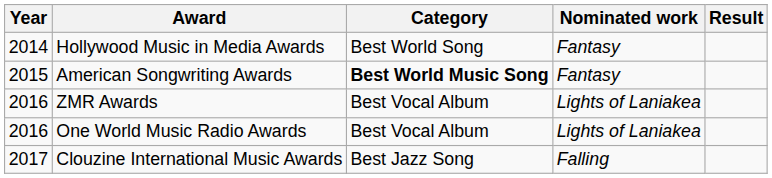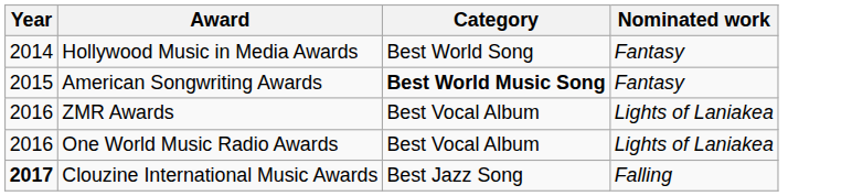 <table class="wikitable sortable">
 <tr>
 <th>Year</th>
 <th>Award</th>
 <th>Category</th>
 <th>Nominated work</th>
-<th>Result</th>
 </tr>
 <tr>
 <td>2014</td>
 <td>Hollywood Music in Media Awards</td>
 <td>Best World Song</td>
 <td><em>Fantasy</em></td>
-<td></td>
 </tr>
 <tr>
 <td>2015</td>
 <td>American Songwriting Awards</td>
 <td American Songwriting Award for Best World Music Song><strong>Best World Music Song</strong></td>
 <td><em>Fantasy</em></td>
-<td></td>
 </tr>
 <tr>
 <td>2016</td>
 <td>ZMR Awards</td>
 <td Zone Music Reporter Award for Best Vocal Album>Best Vocal Album</td>
 <td><em>Lights of Laniakea</em></td>
-<td></td>
 </tr>
 <tr>
 <td>2016</td>
 <td>One World Music Radio Awards</td>
 <td One World Music Radio Award for Best Vocal Album>Best Vocal Album</td>
 <td><em>Lights of Laniakea</em></td>
-<td></td>
 </tr>
 <tr>
-<td>2017</td>
+<td><strong>2017</strong></td>
 <td>Clouzine International Music Awards</td>
 <td Clouzine International Music Award for Best Jazz Song>Best Jazz Song</td>
 <td><em>Falling</em></td>
-<td></td>
 </tr>
 </table>
